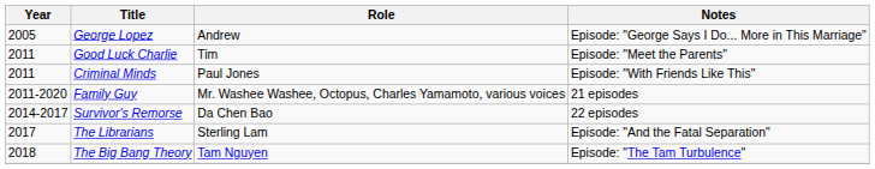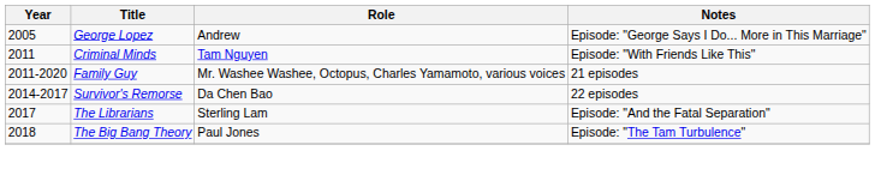 <table Class="wikitable sortable">
 <tr>
 <th>Year</th>
 <th>Title</th>
 <th>Role</th>
 <th>Notes</th>
 </tr>
 <tr>
 <td>2005</td>
 <td><em><a href='#'>George Lopez</a></em></td>
 <td>Andrew</td>
 <td>Episode: "George Says I Do... More in This Marriage"</td>
 </tr>
 <tr>
 <td>2011</td>
-<td><em><a href='#'>Good Luck Charlie</a></em></td>
-<td>Tim</td>
-<td>Episode: "Meet the Parents"</td>
-</tr>
-<tr>
-<td>2011</td>
 <td><em><a href='#'>Criminal Minds</a></em></td>
-<td>Paul Jones</td>
+<td><a href='#'>Tam Nguyen</a></td>
 <td>Episode: "With Friends Like This"</td>
 </tr>
 <tr>
 <td>2011-2020</td>
 <td><em><a href='#'>Family Guy</a></em></td>
 <td>Mr. Washee Washee, Octopus, Charles Yamamoto, various voices</td>
 <td>21 episodes</td>
 </tr>
 <tr>
 <td>2014-2017</td>
 <td><em><a href='#'>Survivor's Remorse</a></em></td>
 <td>Da Chen Bao</td>
 <td>22 episodes</td>
 </tr>
 <tr>
 <td>2017</td>
 <td><em><a href='#'>The Librarians</a></em></td>
 <td>Sterling Lam</td>
 <td>Episode: "And the Fatal Separation"</td>
 </tr>
 <tr>
 <td>2018</td>
 <td><em><a href='#'>The Big Bang Theory</a></em></td>
-<td><a href='#'>Tam Nguyen</a></td>
+<td>Paul Jones</td>
 <td>Episode: "<a href='#'>The Tam Turbulence</a>"</td>
 </tr>
 <tr>
 </tr>
 </table>
